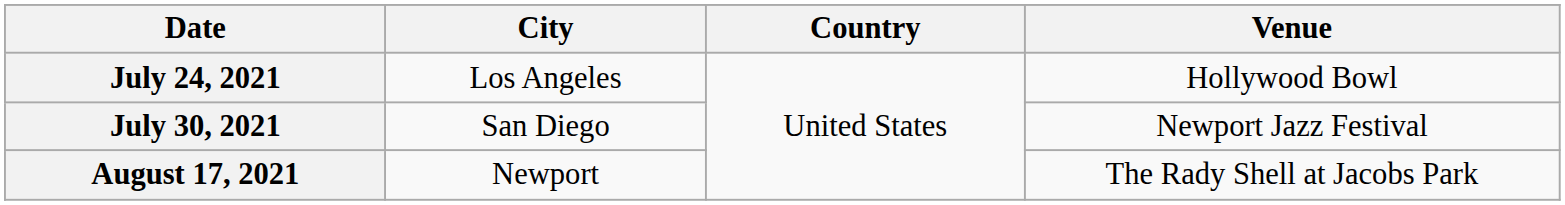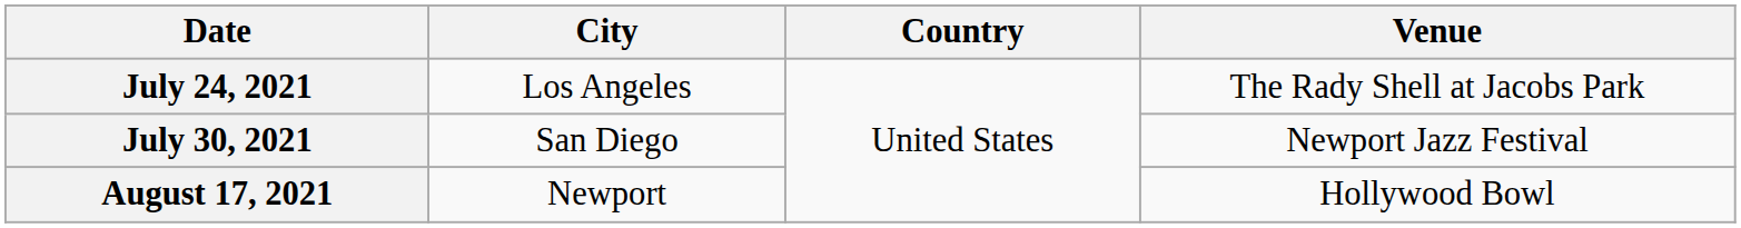 <table class="wikitable plainrowheaders" style="text-align:center;">
 <tr>
 <th scope="col" style="width:12em;">Date</th>
 <th scope="col" style="width:10em;">City</th>
 <th scope="col" style="width:10em;">Country</th>
 <th scope="col" style="width:17em;">Venue</th>
 </tr>
 <tr>
 <th scope="row" style="text-align:center;">July 24, 2021</th>
 <td>Los Angeles</td>
 <td rowspan="12">United States</td>
-<td>Hollywood Bowl</td>
+<td>The Rady Shell at Jacobs Park</td>
 </tr>
 <tr>
 <th scope="row" style="text-align:center;">July 30, 2021</th>
 <td>San Diego</td>
 <td>Newport Jazz Festival</td>
 </tr>
 <tr>
 <th scope="row" style="text-align:center;">August 17, 2021</th>
 <td>Newport</td>
-<td>The Rady Shell at Jacobs Park</td>
+<td>Hollywood Bowl</td>
 </tr>
 </table>
